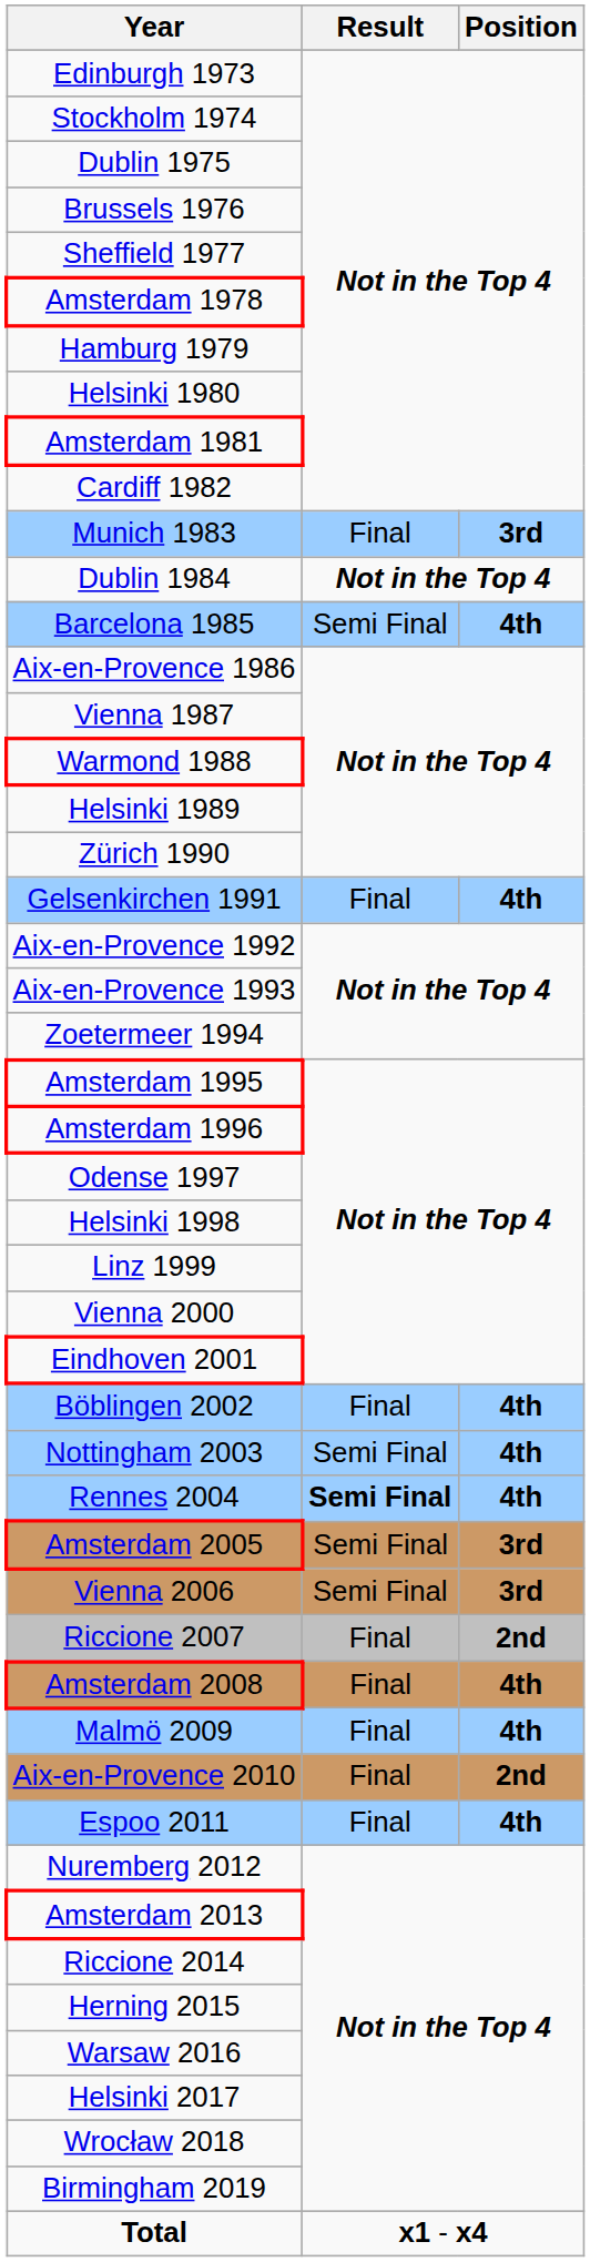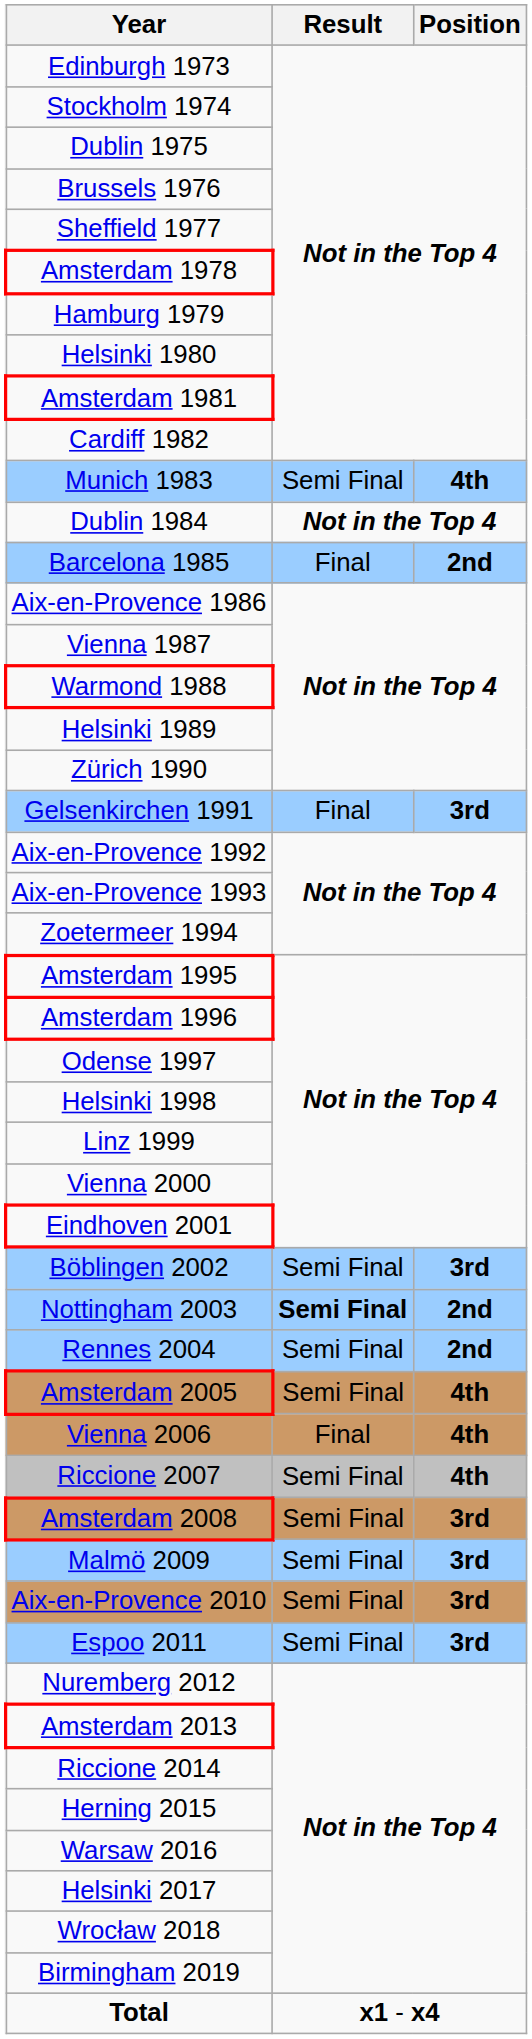 <table class="wikitable" style="text-align: center;">
 <tr>
 <th>Year</th>
 <th>Result</th>
 <th>Position</th>
 </tr>
 <tr>
 <td> <a href='#'>Edinburgh</a> 1973</td>
 <td rowspan="10" colspan="2" align="center"><strong><em>Not in the Top 4</em></strong></td>
 </tr>
 <tr>
 <td> <a href='#'>Stockholm</a> 1974</td>
 </tr>
 <tr>
 <td> <a href='#'>Dublin</a> 1975</td>
 </tr>
 <tr>
 <td> <a href='#'>Brussels</a> 1976</td>
 </tr>
 <tr>
 <td> <a href='#'>Sheffield</a> 1977</td>
 </tr>
 <tr>
 <td style="border: 2px solid red"> <a href='#'>Amsterdam</a> 1978</td>
 </tr>
 <tr>
 <td> <a href='#'>Hamburg</a> 1979</td>
 </tr>
 <tr>
 <td> <a href='#'>Helsinki</a> 1980</td>
 </tr>
 <tr>
 <td style="border: 2px solid red"> <a href='#'>Amsterdam</a> 1981</td>
 </tr>
 <tr>
 <td> <a href='#'>Cardiff</a> 1982</td>
 </tr>
 <tr style="background:#9acdff;">
 <td> <a href='#'>Munich</a> 1983</td>
-<td>Final</td>
-<td><strong>3rd</strong></td>
+<td>Semi Final</td>
+<td><strong>4th</strong></td>
 </tr>
 <tr>
 <td> <a href='#'>Dublin</a> 1984</td>
 <td rowspan="1" colspan="2" align="center"><strong><em>Not in the Top 4</em></strong></td>
 </tr>
 <tr style="background:#9acdff;">
 <td> <a href='#'>Barcelona</a> 1985</td>
-<td>Semi Final</td>
-<td><strong>4th</strong></td>
+<td>Final</td>
+<td><strong>2nd</strong></td>
 </tr>
 <tr>
 <td> <a href='#'>Aix-en-Provence</a> 1986</td>
 <td rowspan="5" colspan="2" align="center"><strong><em>Not in the Top 4</em></strong></td>
 </tr>
 <tr>
 <td> <a href='#'>Vienna</a> 1987</td>
 </tr>
 <tr>
 <td style="border: 2px solid red"> <a href='#'>Warmond</a> 1988</td>
 </tr>
 <tr>
 <td> <a href='#'>Helsinki</a> 1989</td>
 </tr>
 <tr>
 <td> <a href='#'>Zürich</a> 1990</td>
 </tr>
 <tr style="background:#9acdff;">
 <td> <a href='#'>Gelsenkirchen</a> 1991</td>
 <td>Final</td>
-<td><strong>4th</strong></td>
+<td><strong>3rd</strong></td>
 </tr>
 <tr>
 <td> <a href='#'>Aix-en-Provence</a> 1992</td>
 <td rowspan="3" colspan="2" align="center"><strong><em>Not in the Top 4</em></strong></td>
 </tr>
 <tr>
 <td> <a href='#'>Aix-en-Provence</a> 1993</td>
 </tr>
 <tr>
 <td> <a href='#'>Zoetermeer</a> 1994</td>
 </tr>
 <tr>
 <td style="border: 2px solid red"> <a href='#'>Amsterdam</a> 1995</td>
 <td rowspan="7" colspan="2" align="center"><strong><em>Not in the Top 4</em></strong></td>
 </tr>
 <tr>
 <td style="border: 2px solid red"> <a href='#'>Amsterdam</a> 1996</td>
 </tr>
 <tr>
 <td> <a href='#'>Odense</a> 1997</td>
 </tr>
 <tr>
 <td> <a href='#'>Helsinki</a> 1998</td>
 </tr>
 <tr>
 <td> <a href='#'>Linz</a> 1999</td>
 </tr>
 <tr>
 <td> <a href='#'>Vienna</a> 2000</td>
 </tr>
 <tr>
 <td style="border: 2px solid red"> <a href='#'>Eindhoven</a> 2001</td>
 </tr>
 <tr style="background:#9acdff;">
 <td> <a href='#'>Böblingen</a> 2002</td>
-<td>Final</td>
-<td><strong>4th</strong></td>
+<td>Semi Final</td>
+<td><strong>3rd</strong></td>
 </tr>
 <tr style="background:#9acdff;">
 <td> <a href='#'>Nottingham</a> 2003</td>
-<td>Semi Final</td>
-<td><strong>4th</strong></td>
+<td><strong>Semi Final</strong></td>
+<td><strong>2nd</strong></td>
 </tr>
 <tr style="background:#9acdff;">
 <td> <a href='#'>Rennes</a> 2004</td>
-<td><strong>Semi Final</strong></td>
-<td><strong>4th</strong></td>
+<td>Semi Final</td>
+<td><strong>2nd</strong></td>
 </tr>
 <tr style="background:#c96;">
 <td style="border: 2px solid red"> <a href='#'>Amsterdam</a> 2005</td>
 <td>Semi Final</td>
+<td><strong>4th</strong></td>
+</tr>
+<tr style="background:#c96;">
+<td> <a href='#'>Vienna</a> 2006</td>
+<td>Final</td>
+<td><strong>4th</strong></td>
+</tr>
+<tr style="background:silver;">
+<td> <a href='#'>Riccione</a> 2007</td>
+<td>Semi Final</td>
+<td><strong>4th</strong></td>
+</tr>
+<tr style="background:#c96;">
+<td style="border: 2px solid red"> <a href='#'>Amsterdam</a> 2008</td>
+<td>Semi Final</td>
+<td><strong>3rd</strong></td>
+</tr>
+<tr style="background:#9acdff;">
+<td> <a href='#'>Malmö</a> 2009</td>
+<td>Semi Final</td>
 <td><strong>3rd</strong></td>
 </tr>
 <tr style="background:#c96;">
-<td> <a href='#'>Vienna</a> 2006</td>
+<td> <a href='#'>Aix-en-Provence</a> 2010</td>
 <td>Semi Final</td>
 <td><strong>3rd</strong></td>
 </tr>
-<tr style="background:silver;">
-<td> <a href='#'>Riccione</a> 2007</td>
-<td>Final</td>
-<td><strong>2nd</strong></td>
-</tr>
-<tr style="background:#c96;">
-<td style="border: 2px solid red"> <a href='#'>Amsterdam</a> 2008</td>
-<td>Final</td>
-<td><strong>4th</strong></td>
-</tr>
-<tr style="background:#9acdff;">
-<td> <a href='#'>Malmö</a> 2009</td>
-<td>Final</td>
-<td><strong>4th</strong></td>
-</tr>
-<tr style="background:#c96;">
-<td> <a href='#'>Aix-en-Provence</a> 2010</td>
-<td>Final</td>
-<td><strong>2nd</strong></td>
-</tr>
 <tr style="background:#9acdff;">
 <td> <a href='#'>Espoo</a> 2011</td>
-<td>Final</td>
-<td><strong>4th</strong></td>
+<td>Semi Final</td>
+<td><strong>3rd</strong></td>
 </tr>
 <tr>
 <td> <a href='#'>Nuremberg</a> 2012</td>
 <td rowspan="8" colspan="2" align="center"><strong><em>Not in the Top 4</em></strong></td>
 </tr>
 <tr>
 <td style="border: 2px solid red"> <a href='#'>Amsterdam</a> 2013</td>
 </tr>
 <tr>
 <td> <a href='#'>Riccione</a> 2014</td>
 </tr>
 <tr>
 <td> <a href='#'>Herning</a> 2015</td>
 </tr>
 <tr>
 <td> <a href='#'>Warsaw</a> 2016</td>
 </tr>
 <tr>
 <td> <a href='#'>Helsinki</a> 2017</td>
 </tr>
 <tr>
 <td> <a href='#'>Wrocław</a> 2018</td>
 </tr>
 <tr>
 <td> <a href='#'>Birmingham</a> 2019</td>
 </tr>
 <tr>
 <td><strong>Total</strong></td>
 <td rowspan="1" colspan="2" align="center"><strong>x1</strong> - <strong>x4</strong></td>
 </tr>
 </table>
